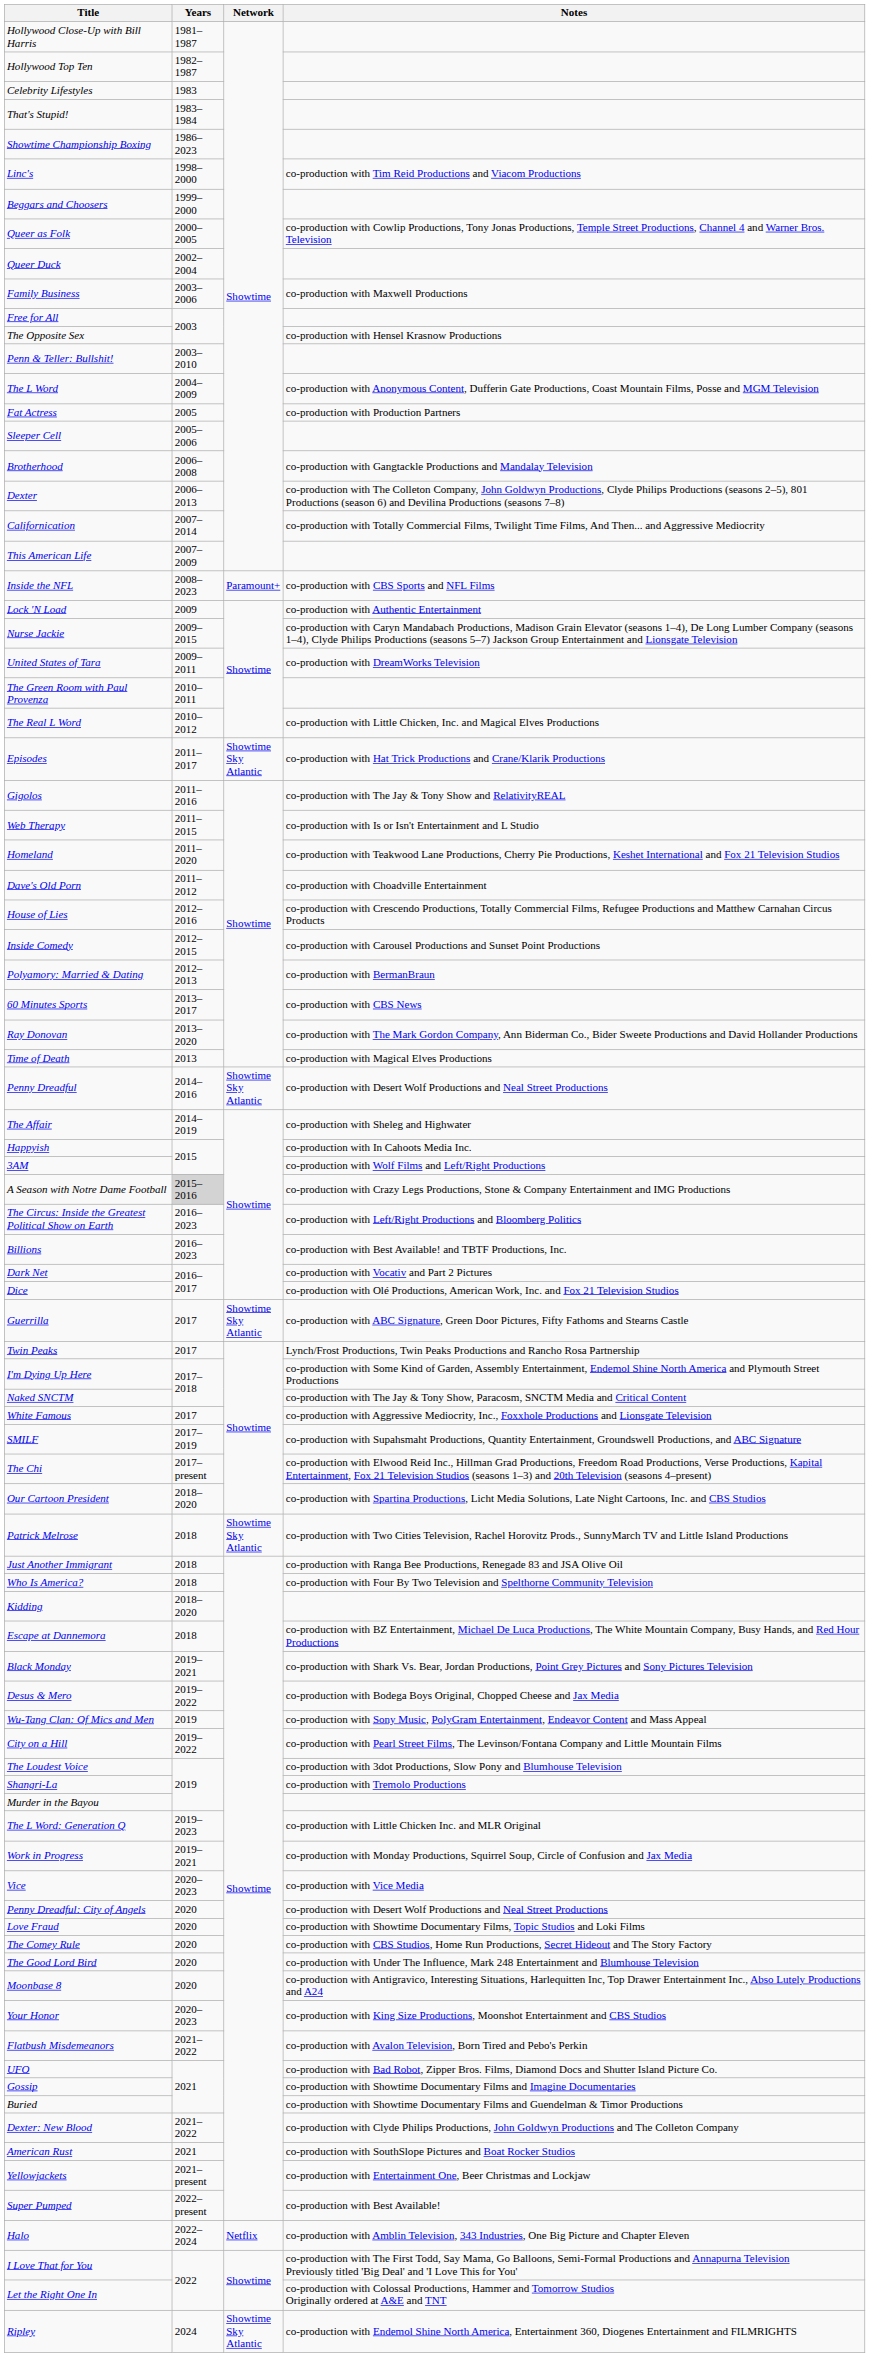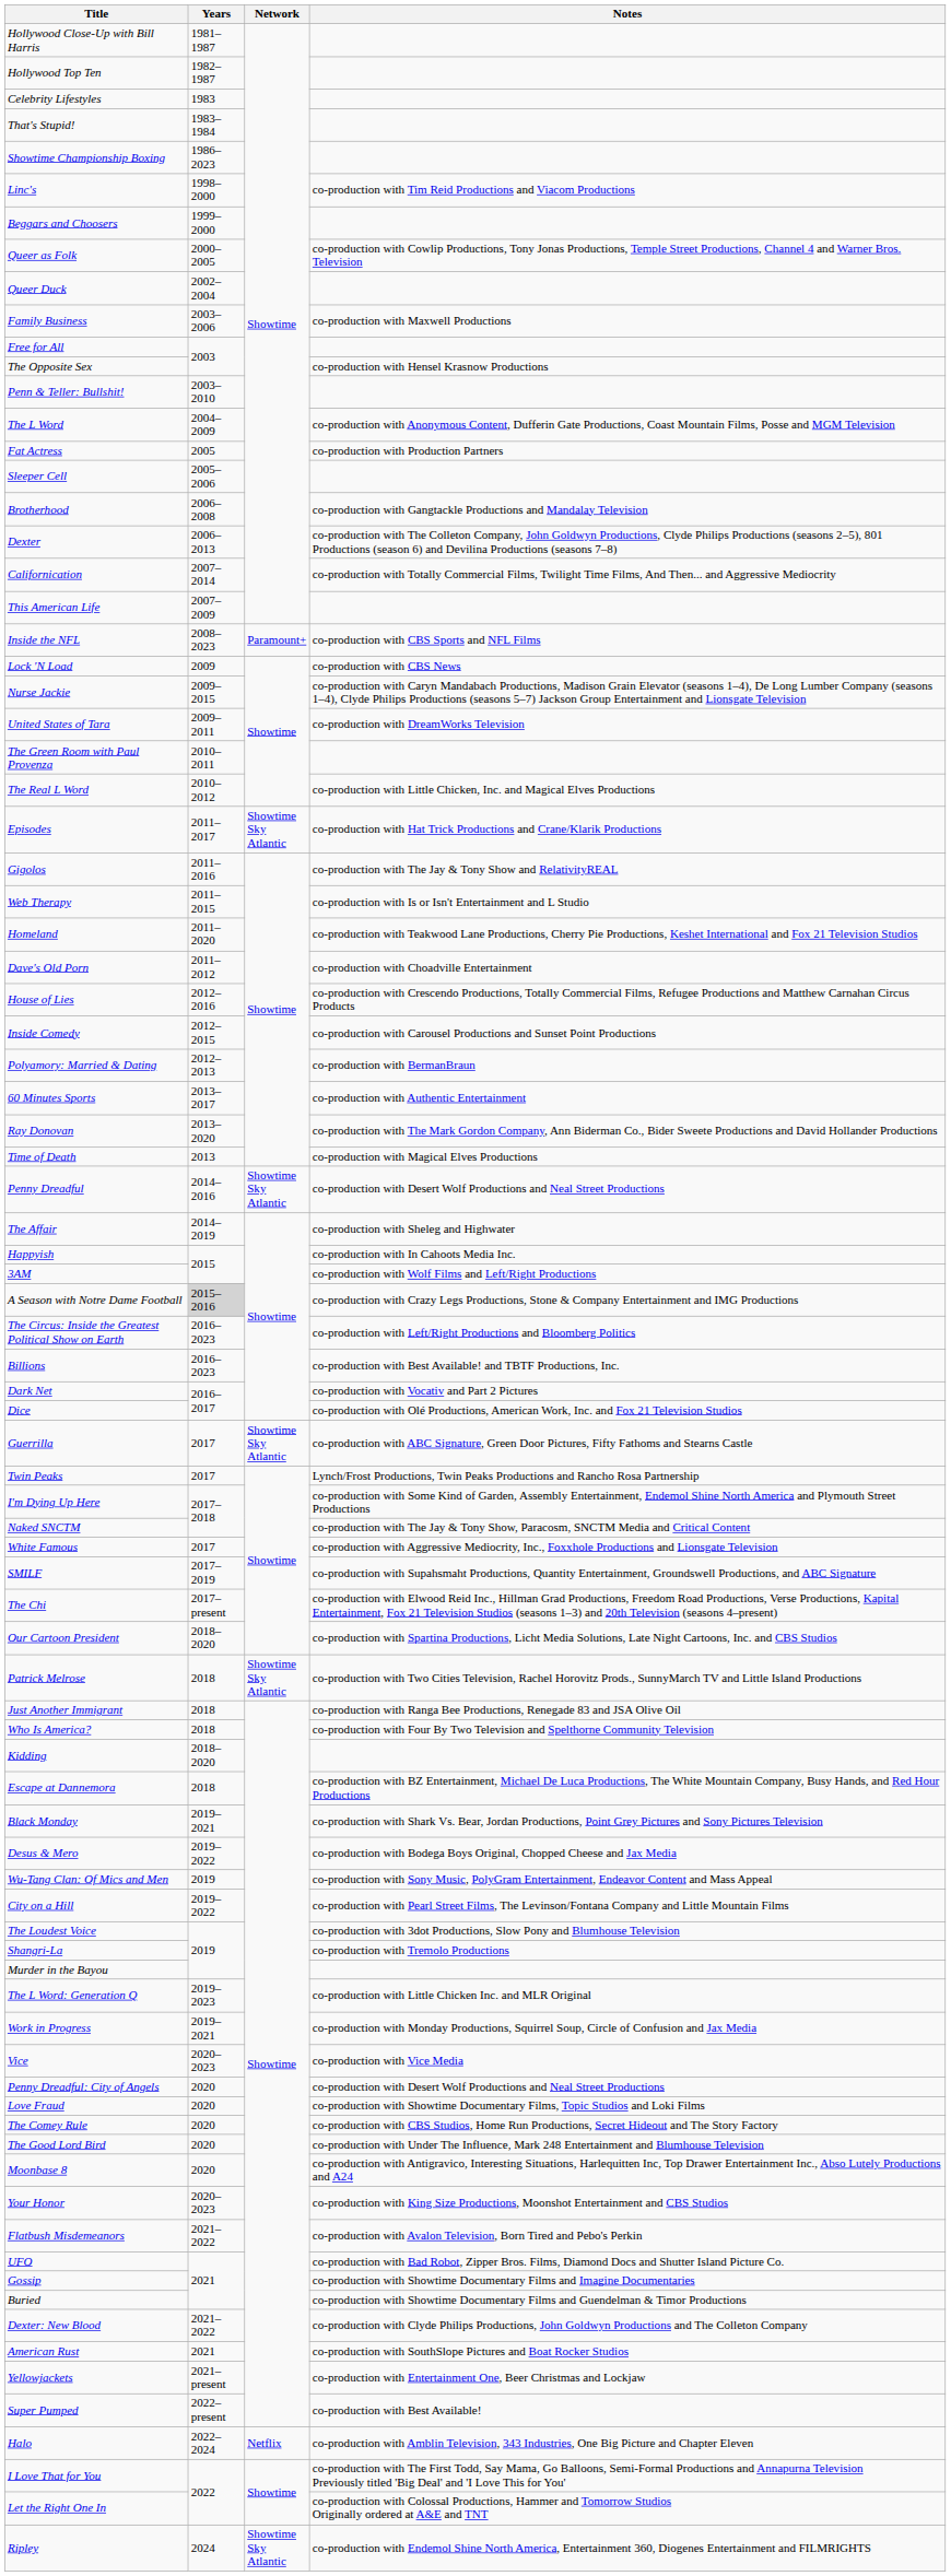 <table class="wikitable sortable">
 <tr>
 <th>Title</th>
 <th>Years</th>
 <th>Network</th>
 <th>Notes</th>
 </tr>
 <tr>
 <td><em>Hollywood Close-Up with Bill Harris</em></td>
 <td>1981–1987</td>
 <td rowspan="20"><a href='#'>Showtime</a></td>
 <td></td>
 </tr>
 <tr>
 <td><em>Hollywood Top Ten</em></td>
 <td>1982–1987</td>
 <td></td>
 </tr>
 <tr>
 <td><em>Celebrity Lifestyles</em></td>
 <td>1983</td>
 <td></td>
 </tr>
 <tr>
 <td><em>That's Stupid!</em></td>
 <td>1983–1984</td>
 <td></td>
 </tr>
 <tr>
 <td><em><a href='#'>Showtime Championship Boxing</a></em></td>
 <td>1986–2023</td>
 <td></td>
 </tr>
 <tr>
 <td><em><a href='#'>Linc's</a></em></td>
 <td>1998–2000</td>
 <td>co-production with <a href='#'>Tim Reid Productions</a> and <a href='#'>Viacom Productions</a></td>
 </tr>
 <tr>
 <td><em><a href='#'>Beggars and Choosers</a></em></td>
 <td>1999–2000</td>
 <td></td>
 </tr>
 <tr>
 <td><em><a href='#'>Queer as Folk</a></em></td>
 <td>2000–2005</td>
 <td>co-production with Cowlip Productions, Tony Jonas Productions, <a href='#'>Temple Street Productions</a>, <a href='#'>Channel 4</a> and <a href='#'>Warner Bros. Television</a></td>
 </tr>
 <tr>
 <td><em><a href='#'>Queer Duck</a></em></td>
 <td>2002–2004</td>
 <td></td>
 </tr>
 <tr>
 <td><em><a href='#'>Family Business</a></em></td>
 <td>2003–2006</td>
 <td>co-production with Maxwell Productions</td>
 </tr>
 <tr>
 <td><em><a href='#'>Free for All</a></em></td>
 <td rowspan="2">2003</td>
 <td></td>
 </tr>
 <tr>
 <td><em>The Opposite Sex</em></td>
 <td>co-production with Hensel Krasnow Productions</td>
 </tr>
 <tr>
 <td><em><a href='#'>Penn & Teller: Bullshit!</a></em></td>
 <td>2003–2010</td>
 <td></td>
 </tr>
 <tr>
 <td><em><a href='#'>The L Word</a></em></td>
 <td>2004–2009</td>
 <td>co-production with <a href='#'>Anonymous Content</a>, Dufferin Gate Productions, Coast Mountain Films, Posse and <a href='#'>MGM Television</a></td>
 </tr>
 <tr>
 <td><em><a href='#'>Fat Actress</a></em></td>
 <td>2005</td>
 <td>co-production with Production Partners</td>
 </tr>
 <tr>
 <td><em><a href='#'>Sleeper Cell</a></em></td>
 <td>2005–2006</td>
 <td></td>
 </tr>
 <tr>
 <td><em><a href='#'>Brotherhood</a></em></td>
 <td>2006–2008</td>
 <td>co-production with Gangtackle Productions and <a href='#'>Mandalay Television</a></td>
 </tr>
 <tr>
 <td><em><a href='#'>Dexter</a></em></td>
 <td>2006–2013</td>
 <td>co-production with The Colleton Company, <a href='#'>John Goldwyn Productions</a>, Clyde Philips Productions (seasons 2–5), 801 Productions (season 6) and Devilina Productions (seasons 7–8)</td>
 </tr>
 <tr>
 <td><em><a href='#'>Californication</a></em></td>
 <td>2007–2014</td>
 <td>co-production with Totally Commercial Films, Twilight Time Films, And Then... and Aggressive Mediocrity</td>
 </tr>
 <tr>
 <td><em><a href='#'>This American Life</a></em></td>
 <td>2007–2009</td>
 <td></td>
 </tr>
 <tr>
 <td><em><a href='#'>Inside the NFL</a></em></td>
 <td>2008–2023</td>
 <td><a href='#'>Paramount+</a></td>
 <td>co-production with <a href='#'>CBS Sports</a> and <a href='#'>NFL Films</a></td>
 </tr>
 <tr>
 <td><em><a href='#'>Lock 'N Load</a></em></td>
 <td>2009</td>
 <td rowspan="5"><a href='#'>Showtime</a></td>
-<td>co-production with <a href='#'>Authentic Entertainment</a></td>
+<td>co-production with <a href='#'>CBS News</a></td>
 </tr>
 <tr>
 <td><em><a href='#'>Nurse Jackie</a></em></td>
 <td>2009–2015</td>
 <td>co-production with Caryn Mandabach Productions, Madison Grain Elevator (seasons 1–4), De Long Lumber Company (seasons 1–4), Clyde Philips Productions (seasons 5–7) Jackson Group Entertainment and <a href='#'>Lionsgate Television</a></td>
 </tr>
 <tr>
 <td><em><a href='#'>United States of Tara</a></em></td>
 <td>2009–2011</td>
 <td>co-production with <a href='#'>DreamWorks Television</a></td>
 </tr>
 <tr>
 <td><em><a href='#'>The Green Room with Paul Provenza</a></em></td>
 <td>2010–2011</td>
 <td></td>
 </tr>
 <tr>
 <td><em><a href='#'>The Real L Word</a></em></td>
 <td>2010–2012</td>
 <td>co-production with Little Chicken, Inc. and Magical Elves Productions</td>
 </tr>
 <tr>
 <td><em><a href='#'>Episodes</a></em></td>
 <td>2011–2017</td>
 <td><a href='#'>Showtime</a><br><a href='#'>Sky Atlantic</a></td>
 <td>co-production with <a href='#'>Hat Trick Productions</a> and <a href='#'>Crane/</a><a href='#'>Klarik Productions</a></td>
 </tr>
 <tr>
 <td><em><a href='#'>Gigolos</a></em></td>
 <td>2011–2016</td>
 <td rowspan="10"><a href='#'>Showtime</a></td>
 <td>co-production with The Jay & Tony Show and <a href='#'>RelativityREAL</a></td>
 </tr>
 <tr>
 <td><em><a href='#'>Web Therapy</a></em></td>
 <td>2011–2015</td>
 <td>co-production with Is or Isn't Entertainment and L Studio</td>
 </tr>
 <tr>
 <td><em><a href='#'>Homeland</a></em></td>
 <td>2011–2020</td>
 <td>co-production with Teakwood Lane Productions, Cherry Pie Productions, <a href='#'>Keshet International</a> and <a href='#'>Fox 21 Television Studios</a></td>
 </tr>
 <tr>
 <td><em><a href='#'>Dave's Old Porn</a></em></td>
 <td>2011–2012</td>
 <td>co-production with Choadville Entertainment</td>
 </tr>
 <tr>
 <td><em><a href='#'>House of Lies</a></em></td>
 <td>2012–2016</td>
 <td>co-production with Crescendo Productions, Totally Commercial Films, Refugee Productions and Matthew Carnahan Circus Products</td>
 </tr>
 <tr>
 <td><em><a href='#'>Inside Comedy</a></em></td>
 <td>2012–2015</td>
 <td>co-production with Carousel Productions and Sunset Point Productions</td>
 </tr>
 <tr>
 <td><em><a href='#'>Polyamory: Married & Dating</a></em></td>
 <td>2012–2013</td>
 <td>co-production with <a href='#'>BermanBraun</a></td>
 </tr>
 <tr>
 <td><em><a href='#'>60 Minutes Sports</a></em></td>
 <td>2013–2017</td>
-<td>co-production with <a href='#'>CBS News</a></td>
+<td>co-production with <a href='#'>Authentic Entertainment</a></td>
 </tr>
 <tr>
 <td><em><a href='#'>Ray Donovan</a></em></td>
 <td>2013–2020</td>
 <td>co-production with <a href='#'>The Mark Gordon Company</a>, Ann Biderman Co., Bider Sweete Productions and David Hollander Productions</td>
 </tr>
 <tr>
 <td><em><a href='#'>Time of Death</a></em></td>
 <td>2013</td>
 <td>co-production with Magical Elves Productions</td>
 </tr>
 <tr>
 <td><em><a href='#'>Penny Dreadful</a></em></td>
 <td>2014–2016</td>
 <td><a href='#'>Showtime</a><br><a href='#'>Sky Atlantic</a></td>
 <td>co-production with Desert Wolf Productions and <a href='#'>Neal Street Productions</a></td>
 </tr>
 <tr>
 <td><em><a href='#'>The Affair</a></em></td>
 <td>2014–2019</td>
 <td rowspan="8"><a href='#'>Showtime</a></td>
 <td>co-production with Sheleg and Highwater</td>
 </tr>
 <tr>
 <td><em><a href='#'>Happyish</a></em></td>
 <td rowspan="2">2015</td>
 <td>co-production with In Cahoots Media Inc.</td>
 </tr>
 <tr>
 <td><em><a href='#'>3AM</a></em></td>
 <td>co-production with <a href='#'>Wolf Films</a> and <a href='#'>Left/Right Productions</a></td>
 </tr>
 <tr>
 <td><em>A Season with Notre Dame Football</em></td>
 <td style="background: lightgrey;">2015–2016</td>
 <td>co-production with Crazy Legs Productions, Stone & Company Entertainment and IMG Productions</td>
 </tr>
 <tr>
 <td><em><a href='#'>The Circus: Inside the Greatest Political Show on Earth</a></em></td>
 <td>2016–2023</td>
 <td>co-production with <a href='#'>Left/Right Productions</a> and <a href='#'>Bloomberg Politics</a></td>
 </tr>
 <tr>
 <td><em><a href='#'>Billions</a></em></td>
 <td>2016–2023</td>
 <td>co-production with Best Available! and TBTF Productions, Inc.</td>
 </tr>
 <tr>
 <td><em><a href='#'>Dark Net</a></em></td>
 <td rowspan="2">2016–2017</td>
 <td>co-production with <a href='#'>Vocativ</a> and Part 2 Pictures</td>
 </tr>
 <tr>
 <td><em><a href='#'>Dice</a></em></td>
 <td>co-production with Olé Productions, American Work, Inc. and <a href='#'>Fox 21 Television Studios</a></td>
 </tr>
 <tr>
 <td><em><a href='#'>Guerrilla</a></em></td>
 <td>2017</td>
 <td><a href='#'>Showtime</a><br><a href='#'>Sky Atlantic</a></td>
 <td>co-production with <a href='#'>ABC Signature</a>, Green Door Pictures, Fifty Fathoms and Stearns Castle</td>
 </tr>
 <tr>
 <td><em><a href='#'>Twin Peaks</a></em></td>
 <td>2017</td>
 <td rowspan="7"><a href='#'>Showtime</a></td>
 <td>Lynch/Frost Productions, Twin Peaks Productions and Rancho Rosa Partnership</td>
 </tr>
 <tr>
 <td><em><a href='#'>I'm Dying Up Here</a></em></td>
 <td rowspan="2">2017–2018</td>
 <td>co-production with Some Kind of Garden, Assembly Entertainment, <a href='#'>Endemol Shine North America</a> and Plymouth Street Productions</td>
 </tr>
 <tr>
 <td><em><a href='#'>Naked SNCTM</a></em></td>
 <td>co-production with The Jay & Tony Show, Paracosm, SNCTM Media and <a href='#'>Critical Content</a></td>
 </tr>
 <tr>
 <td><em><a href='#'>White Famous</a></em></td>
 <td>2017</td>
 <td>co-production with Aggressive Mediocrity, Inc., <a href='#'>Foxxhole Productions</a> and <a href='#'>Lionsgate Television</a></td>
 </tr>
 <tr>
 <td><em><a href='#'>SMILF</a></em></td>
 <td>2017–2019</td>
 <td>co-production with Supahsmaht Productions, Quantity Entertainment, Groundswell Productions, and <a href='#'>ABC Signature</a></td>
 </tr>
 <tr>
 <td><em><a href='#'>The Chi</a></em></td>
 <td>2017–present</td>
 <td>co-production with Elwood Reid Inc., Hillman Grad Productions, Freedom Road Productions, Verse Productions, <a href='#'>Kapital Entertainment</a>, <a href='#'>Fox 21 Television Studios</a> (seasons 1–3) and <a href='#'>20th Television</a> (seasons 4–present)</td>
 </tr>
 <tr>
 <td><em><a href='#'>Our Cartoon President</a></em></td>
 <td>2018–2020</td>
 <td>co-production with <a href='#'>Spartina Productions</a>, Licht Media Solutions, Late Night Cartoons, Inc. and <a href='#'>CBS Studios</a></td>
 </tr>
 <tr>
 <td><em><a href='#'>Patrick Melrose</a></em></td>
 <td>2018</td>
 <td><a href='#'>Showtime</a><br><a href='#'>Sky Atlantic</a></td>
 <td>co-production with Two Cities Television, Rachel Horovitz Prods., SunnyMarch TV and Little Island Productions</td>
 </tr>
 <tr>
 <td><em><a href='#'>Just Another Immigrant</a></em></td>
 <td>2018</td>
 <td rowspan="28"><a href='#'>Showtime</a></td>
 <td>co-production with Ranga Bee Productions, Renegade 83 and JSA Olive Oil</td>
 </tr>
 <tr>
 <td><em><a href='#'>Who Is America?</a></em></td>
 <td>2018</td>
 <td>co-production with Four By Two Television and <a href='#'>Spelthorne Community Television</a></td>
 </tr>
 <tr>
 <td><em><a href='#'>Kidding</a></em></td>
 <td>2018–2020</td>
 <td></td>
 </tr>
 <tr>
 <td><em><a href='#'>Escape at Dannemora</a></em></td>
 <td>2018</td>
 <td>co-production with BZ Entertainment, <a href='#'>Michael De Luca Productions</a>, The White Mountain Company, Busy Hands, and <a href='#'>Red Hour Productions</a></td>
 </tr>
 <tr>
 <td><em><a href='#'>Black Monday</a></em></td>
 <td>2019–2021</td>
 <td>co-production with Shark Vs. Bear, Jordan Productions, <a href='#'>Point Grey Pictures</a> and <a href='#'>Sony Pictures Television</a></td>
 </tr>
 <tr>
 <td><em><a href='#'>Desus & Mero</a></em></td>
 <td>2019–2022</td>
 <td>co-production with Bodega Boys Original, Chopped Cheese and <a href='#'>Jax Media</a></td>
 </tr>
 <tr>
 <td><em><a href='#'>Wu-Tang Clan: Of Mics and Men</a></em></td>
 <td>2019</td>
 <td>co-production with <a href='#'>Sony Music</a>, <a href='#'>PolyGram Entertainment</a>, <a href='#'>Endeavor Content</a> and Mass Appeal</td>
 </tr>
 <tr>
 <td><em><a href='#'>City on a Hill</a></em></td>
 <td>2019–2022</td>
 <td>co-production with <a href='#'>Pearl Street Films</a>, The Levinson/Fontana Company and Little Mountain Films</td>
 </tr>
 <tr>
 <td><em><a href='#'>The Loudest Voice</a></em></td>
 <td rowspan="3">2019</td>
 <td>co-production with 3dot Productions, Slow Pony and <a href='#'>Blumhouse Television</a></td>
 </tr>
 <tr>
 <td><em><a href='#'>Shangri-La</a></em></td>
 <td>co-production with <a href='#'>Tremolo Productions</a></td>
 </tr>
 <tr>
 <td><em>Murder in the Bayou</em></td>
 <td></td>
 </tr>
 <tr>
 <td><em><a href='#'>The L Word: Generation Q</a></em></td>
 <td>2019–2023</td>
 <td>co-production with Little Chicken Inc. and MLR Original</td>
 </tr>
 <tr>
 <td><em><a href='#'>Work in Progress</a></em></td>
 <td>2019–2021</td>
 <td>co-production with Monday Productions, Squirrel Soup, Circle of Confusion and <a href='#'>Jax Media</a></td>
 </tr>
 <tr>
 <td><em><a href='#'>Vice</a></em></td>
 <td>2020–2023</td>
 <td>co-production with <a href='#'>Vice Media</a></td>
 </tr>
 <tr>
 <td><em><a href='#'>Penny Dreadful: City of Angels</a></em></td>
 <td>2020</td>
 <td>co-production with Desert Wolf Productions and <a href='#'>Neal Street Productions</a></td>
 </tr>
 <tr>
 <td><em><a href='#'>Love Fraud</a></em></td>
 <td>2020</td>
 <td>co-production with Showtime Documentary Films, <a href='#'>Topic Studios</a> and Loki Films</td>
 </tr>
 <tr>
 <td><em><a href='#'>The Comey Rule</a></em></td>
 <td>2020</td>
 <td>co-production with <a href='#'>CBS Studios</a>, Home Run Productions, <a href='#'>Secret Hideout</a> and The Story Factory</td>
 </tr>
 <tr>
 <td><em><a href='#'>The Good Lord Bird</a></em></td>
 <td>2020</td>
 <td>co-production with Under The Influence, Mark 248 Entertainment and <a href='#'>Blumhouse Television</a></td>
 </tr>
 <tr>
 <td><em><a href='#'>Moonbase 8</a></em></td>
 <td>2020</td>
 <td>co-production with Antigravico, Interesting Situations, Harlequitten Inc, Top Drawer Entertainment Inc., <a href='#'>Abso Lutely Productions</a> and <a href='#'>A24</a></td>
 </tr>
 <tr>
 <td><em><a href='#'>Your Honor</a></em></td>
 <td>2020–2023</td>
 <td>co-production with <a href='#'>King Size Productions</a>, Moonshot Entertainment and <a href='#'>CBS Studios</a></td>
 </tr>
 <tr>
 <td><em><a href='#'>Flatbush Misdemeanors</a></em></td>
 <td>2021–2022</td>
 <td>co-production with <a href='#'>Avalon Television</a>, Born Tired and Pebo's Perkin</td>
 </tr>
 <tr>
 <td><em><a href='#'>UFO</a></em></td>
 <td rowspan="3">2021</td>
 <td>co-production with <a href='#'>Bad Robot</a>, Zipper Bros. Films, Diamond Docs and Shutter Island Picture Co.</td>
 </tr>
 <tr>
 <td><em><a href='#'>Gossip</a></em></td>
 <td>co-production with Showtime Documentary Films and <a href='#'>Imagine Documentaries</a></td>
 </tr>
 <tr>
 <td><em>Buried</em></td>
 <td>co-production with Showtime Documentary Films and Guendelman & Timor Productions</td>
 </tr>
 <tr>
 <td><em><a href='#'>Dexter: New Blood</a></em></td>
 <td>2021–2022</td>
 <td>co-production with Clyde Philips Productions, <a href='#'>John Goldwyn Productions</a> and The Colleton Company</td>
 </tr>
 <tr>
 <td><em><a href='#'>American Rust</a></em></td>
 <td>2021</td>
 <td>co-production with SouthSlope Pictures and <a href='#'>Boat Rocker Studios</a></td>
 </tr>
 <tr>
 <td><em><a href='#'>Yellowjackets</a></em></td>
 <td>2021–present</td>
 <td>co-production with <a href='#'>Entertainment One</a>, Beer Christmas and Lockjaw</td>
 </tr>
 <tr>
 <td><em><a href='#'>Super Pumped</a></em></td>
 <td>2022–present</td>
 <td>co-production with Best Available!</td>
 </tr>
 <tr>
 <td><em><a href='#'>Halo</a></em></td>
 <td>2022–2024</td>
 <td><a href='#'>Netflix</a></td>
 <td>co-production with <a href='#'>Amblin Television</a>, <a href='#'>343 Industries</a>, One Big Picture and Chapter Eleven</td>
 </tr>
 <tr>
 <td><em><a href='#'>I Love That for You</a></em></td>
 <td rowspan="2">2022</td>
 <td rowspan="2"><a href='#'>Showtime</a></td>
 <td>co-production with The First Todd, Say Mama, Go Balloons, Semi-Formal Productions and <a href='#'>Annapurna Television</a><br>Previously titled 'Big Deal' and 'I Love This for You'</td>
 </tr>
 <tr>
 <td><em><a href='#'>Let the Right One In</a></em></td>
 <td>co-production with Colossal Productions, Hammer and <a href='#'>Tomorrow Studios</a><br>Originally ordered at <a href='#'>A&E</a> and <a href='#'>TNT</a></td>
 </tr>
 <tr>
 <td><em><a href='#'>Ripley</a></em></td>
 <td>2024</td>
 <td><a href='#'>Showtime</a><br><a href='#'>Sky Atlantic</a></td>
 <td>co-production with <a href='#'>Endemol Shine North America</a>, Entertainment 360, Diogenes Entertainment and FILMRIGHTS</td>
 </tr>
 </table>
